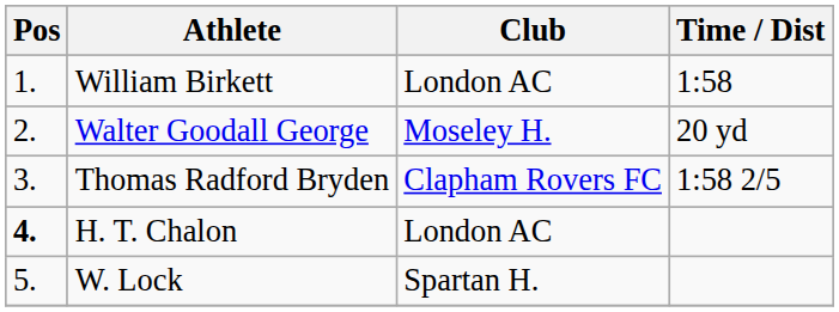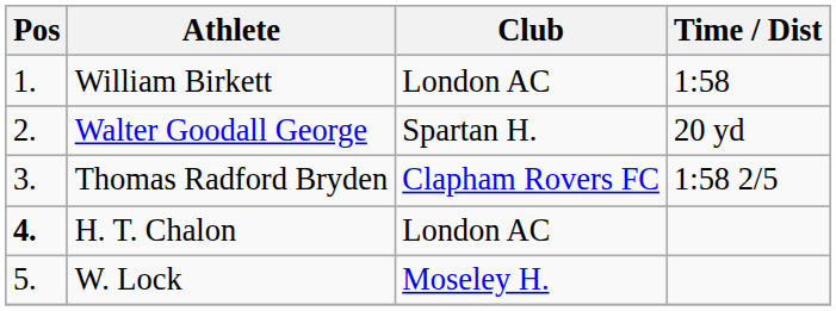 <table class="wikitable">
 <tr>
 <th>Pos</th>
 <th>Athlete</th>
 <th>Club</th>
 <th>Time / Dist</th>
 </tr>
 <tr>
 <td>1.</td>
 <td>William Birkett</td>
 <td>London AC</td>
 <td>1:58</td>
 </tr>
 <tr>
 <td>2.</td>
 <td><a href='#'>Walter Goodall George</a></td>
-<td><a href='#'>Moseley H.</a></td>
+<td>Spartan H.</td>
 <td>20 yd</td>
 </tr>
 <tr>
 <td>3.</td>
 <td>Thomas Radford Bryden</td>
 <td><a href='#'>Clapham Rovers FC</a></td>
 <td>1:58 2/5</td>
 </tr>
 <tr>
 <td><strong>4.</strong></td>
 <td>H. T. Chalon</td>
 <td>London AC</td>
 <td></td>
 </tr>
 <tr>
 <td>5.</td>
 <td>W. Lock</td>
-<td>Spartan H.</td>
+<td><a href='#'>Moseley H.</a></td>
 <td></td>
 </tr>
 <tr>
 </tr>
 </table>
